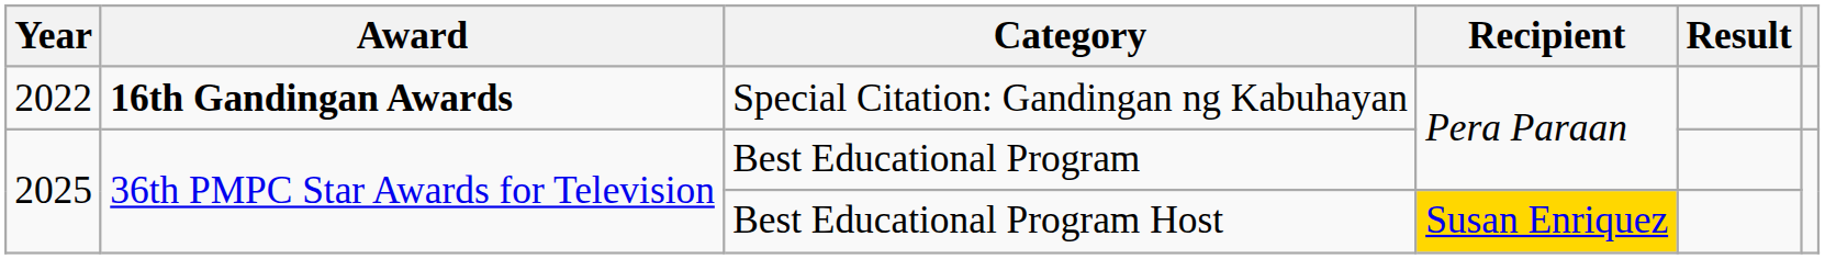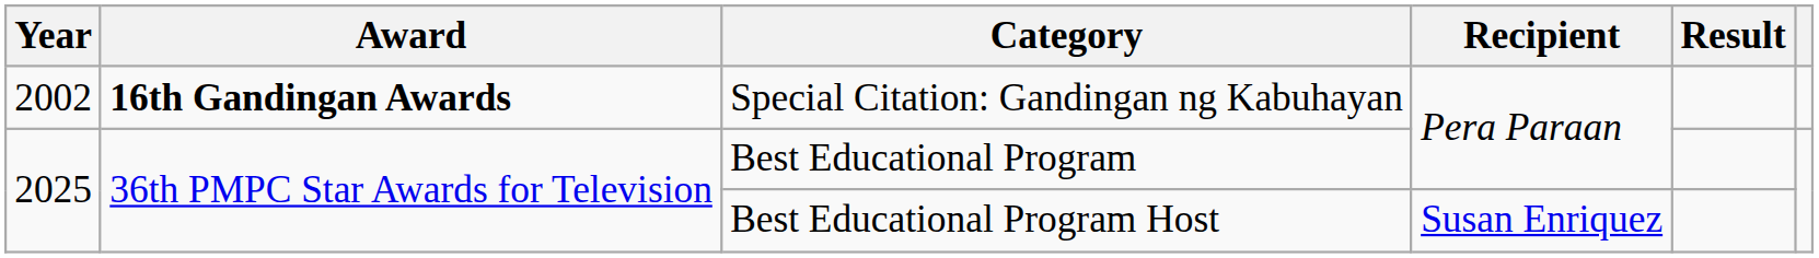 <table class="wikitable">
 <tr>
 <th>Year</th>
 <th>Award</th>
 <th>Category</th>
 <th>Recipient</th>
 <th>Result</th>
 <th></th>
 </tr>
 <tr>
-<td>2022</td>
+<td>2002</td>
 <td><strong>16th Gandingan Awards</strong></td>
 <td>Special Citation: Gandingan ng Kabuhayan</td>
 <td rowspan=2><em>Pera Paraan</em></td>
 <td></td>
 <td></td>
 </tr>
 <tr>
 <td rowspan=2>2025</td>
 <td rowspan=2><a href='#'>36th PMPC Star Awards for Television</a></td>
 <td>Best Educational Program</td>
 <td></td>
 <td rowspan=2></td>
 </tr>
 <tr>
 <td>Best Educational Program Host</td>
-<td style="background: gold;"><a href='#'>Susan Enriquez</a></td>
+<td><a href='#'>Susan Enriquez</a></td>
 <td></td>
 </tr>
 </table>
